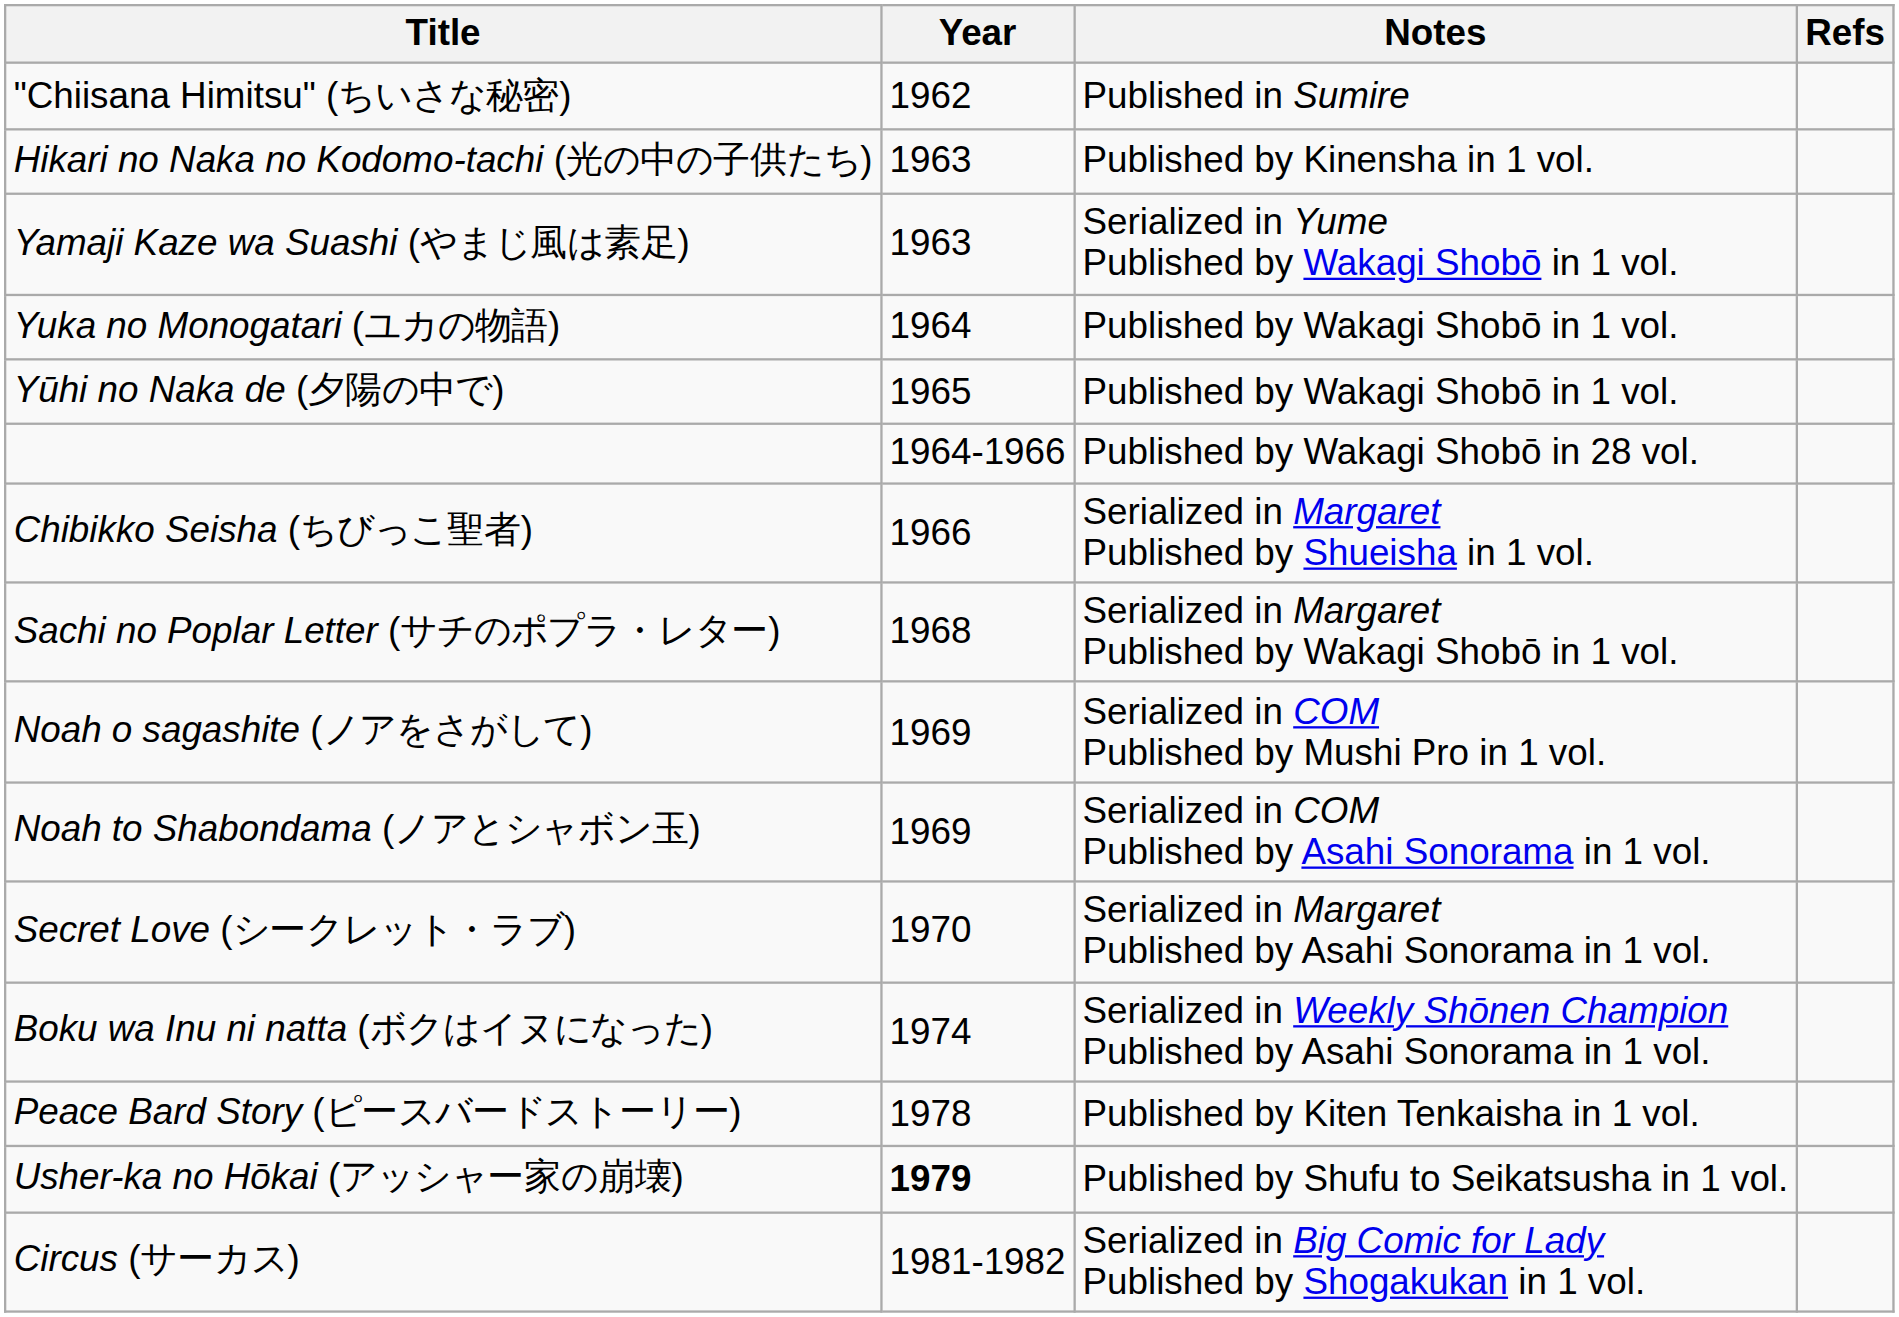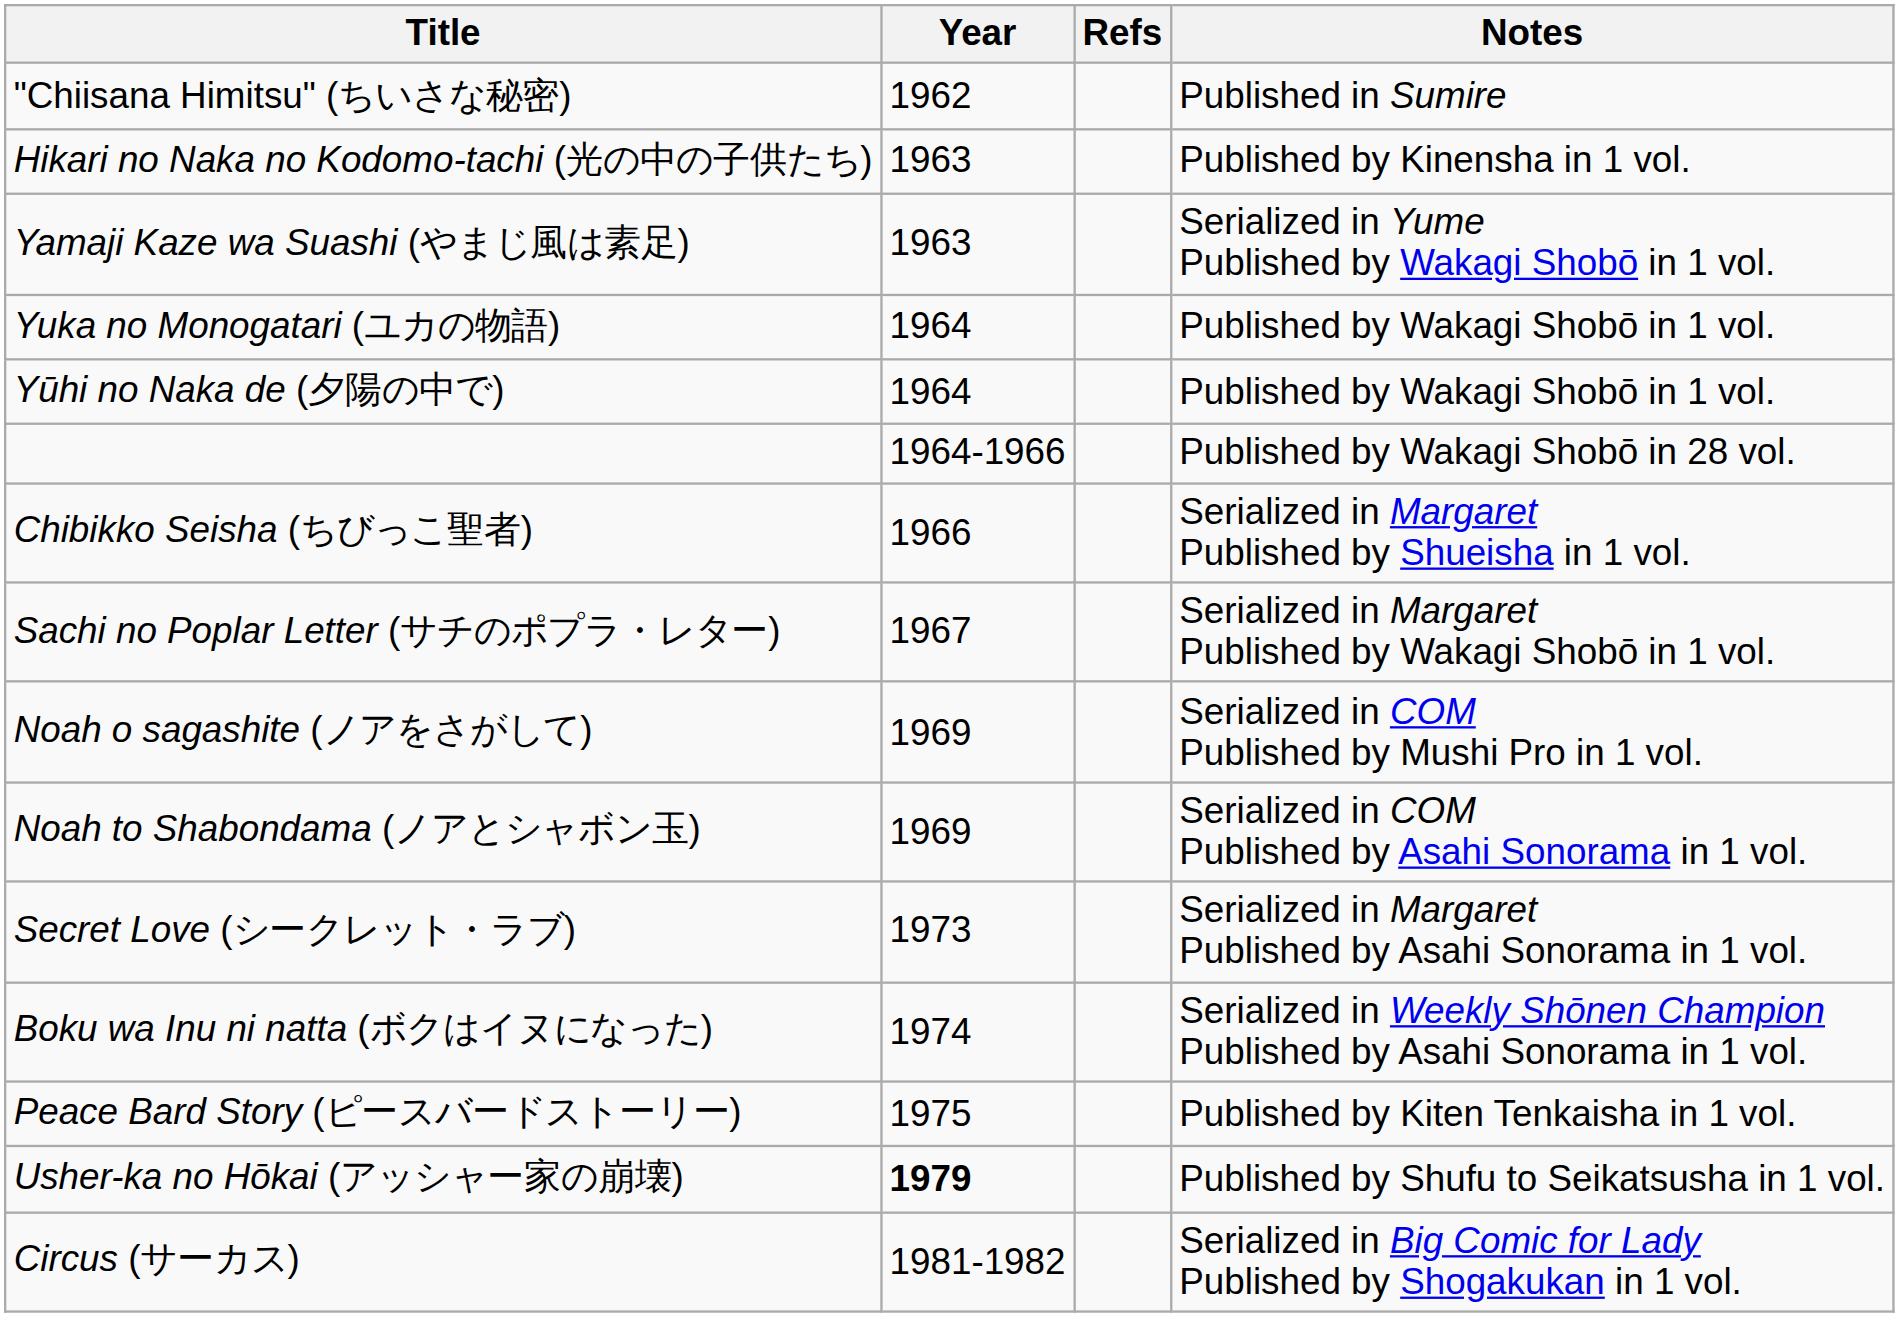 <table class="wikitable sortable">
 <tr>
 <th>Title</th>
 <th>Year</th>
+<th>Refs</th>
 <th>Notes</th>
-<th>Refs</th>
 </tr>
 <tr>
 <td>"Chiisana Himitsu" (ちいさな秘密)</td>
 <td>1962</td>
+<td></td>
 <td>Published in <em>Sumire</em></td>
-<td></td>
 </tr>
 <tr>
 <td><em>Hikari no Naka no Kodomo-tachi</em> (光の中の子供たち)</td>
 <td>1963</td>
+<td></td>
 <td>Published by Kinensha in 1 vol.</td>
-<td></td>
 </tr>
 <tr>
 <td><em>Yamaji Kaze wa Suashi</em> (やまじ風は素足)</td>
 <td>1963</td>
+<td></td>
 <td>Serialized in <em>Yume</em><br>Published by <a href='#'>Wakagi Shobō</a> in 1 vol.</td>
-<td></td>
 </tr>
 <tr>
 <td><em>Yuka no Monogatari</em> (ユカの物語)</td>
 <td>1964</td>
+<td></td>
 <td>Published by Wakagi Shobō in 1 vol.</td>
-<td></td>
 </tr>
 <tr>
 <td><em>Yūhi no Naka de</em> (夕陽の中で)</td>
-<td>1965</td>
+<td>1964</td>
+<td></td>
 <td>Published by Wakagi Shobō in 1 vol.</td>
-<td></td>
 </tr>
 <tr>
 <td></td>
 <td>1964-1966</td>
+<td></td>
 <td>Published by Wakagi Shobō in 28 vol.</td>
-<td></td>
 </tr>
 <tr>
 <td><em>Chibikko Seisha</em> (ちびっこ聖者)</td>
 <td>1966</td>
+<td></td>
 <td>Serialized in <em><a href='#'>Margaret</a></em><br>Published by <a href='#'>Shueisha</a> in 1 vol.</td>
-<td></td>
 </tr>
 <tr>
 <td><em>Sachi no Poplar Letter</em> (サチのポプラ・レター)</td>
-<td>1968</td>
+<td>1967</td>
+<td></td>
 <td>Serialized in <em>Margaret</em><br>Published by Wakagi Shobō in 1 vol.</td>
-<td></td>
 </tr>
 <tr>
 <td><em>Noah o sagashite</em> (ノアをさがして)</td>
 <td>1969</td>
+<td></td>
 <td>Serialized in <em><a href='#'>COM</a></em><br>Published by Mushi Pro in 1 vol.</td>
-<td></td>
 </tr>
 <tr>
 <td><em>Noah to Shabondama</em> (ノアとシャボン玉)</td>
 <td>1969</td>
+<td></td>
 <td>Serialized in <em>COM</em><br>Published by <a href='#'>Asahi Sonorama</a> in 1 vol.</td>
-<td></td>
 </tr>
 <tr>
 <td><em>Secret Love</em> (シークレット・ラブ)</td>
-<td>1970</td>
+<td>1973</td>
+<td></td>
 <td>Serialized in <em>Margaret</em><br>Published by Asahi Sonorama in 1 vol.</td>
-<td></td>
 </tr>
 <tr>
 <td><em>Boku wa Inu ni natta</em> (ボクはイヌになった)</td>
 <td>1974</td>
+<td></td>
 <td>Serialized in <em><a href='#'>Weekly Shōnen Champion</a></em><br>Published by Asahi Sonorama in 1 vol.</td>
-<td></td>
 </tr>
 <tr>
 <td><em>Peace Bard Story</em> (ピースバードストーリー)</td>
-<td>1978</td>
+<td>1975</td>
+<td></td>
 <td>Published by Kiten Tenkaisha in 1 vol.</td>
-<td></td>
 </tr>
 <tr>
 <td><em>Usher-ka no Hōkai</em> (アッシャー家の崩壊)</td>
 <td><strong>1979</strong></td>
+<td></td>
 <td>Published by Shufu to Seikatsusha in 1 vol.</td>
-<td></td>
 </tr>
 <tr>
 <td><em>Circus</em> (サーカス)</td>
 <td>1981-1982</td>
+<td></td>
 <td>Serialized in <em><a href='#'>Big Comic for Lady</a></em><br>Published by <a href='#'>Shogakukan</a> in 1 vol.</td>
-<td></td>
 </tr>
 </table>
